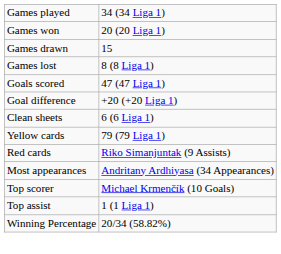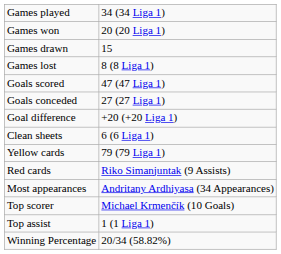 <table class="wikitable">
 <tr>
 <td>Games played</td>
 <td>34 (34 <a href='#'>Liga 1</a>)</td>
 </tr>
 <tr>
 <td>Games won</td>
 <td>20 (20 <a href='#'>Liga 1</a>)</td>
 </tr>
 <tr>
 <td>Games drawn</td>
 <td>15</td>
 </tr>
 <tr>
 <td>Games lost</td>
 <td>8 (8 <a href='#'>Liga 1</a>)</td>
 </tr>
 <tr>
 <td>Goals scored</td>
 <td>47 (47 <a href='#'>Liga 1</a>)</td>
+</tr>
+<tr>
+<td>Goals conceded</td>
+<td>27 (27 <a href='#'>Liga 1</a>)</td>
 </tr>
 <tr>
 <td>Goal difference</td>
 <td>+20 (+20 <a href='#'>Liga 1</a>)</td>
 </tr>
 <tr>
 <td>Clean sheets</td>
 <td>6 (6 <a href='#'>Liga 1</a>)</td>
 </tr>
 <tr>
 <td>Yellow cards</td>
 <td>79 (79 <a href='#'>Liga 1</a>)</td>
 </tr>
 <tr>
 <td>Red cards</td>
 <td> <a href='#'>Riko Simanjuntak</a> (9 Assists)</td>
 </tr>
 <tr>
 <td>Most appearances</td>
 <td> <a href='#'>Andritany Ardhiyasa</a> (34 Appearances)</td>
 </tr>
 <tr>
 <td>Top scorer</td>
 <td> <a href='#'>Michael Krmenčík</a> (10 Goals)</td>
 </tr>
 <tr>
 <td>Top assist</td>
 <td>1 (1 <a href='#'>Liga 1</a>)</td>
 </tr>
 <tr>
 <td>Winning Percentage</td>
 <td>20/34 (58.82%)</td>
 </tr>
 </table>
